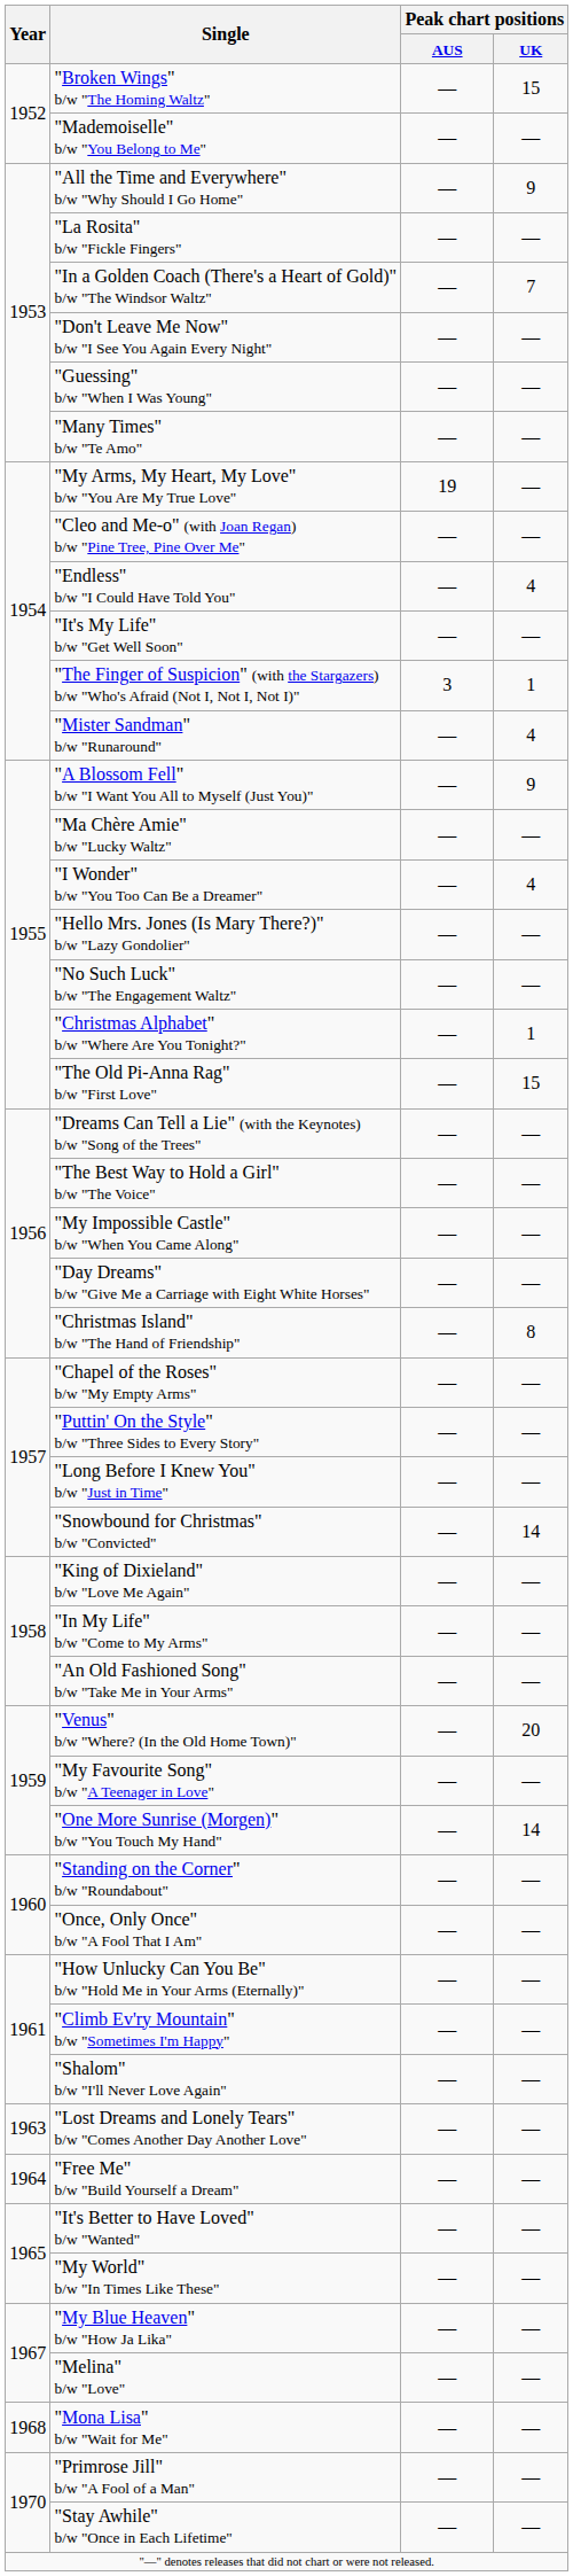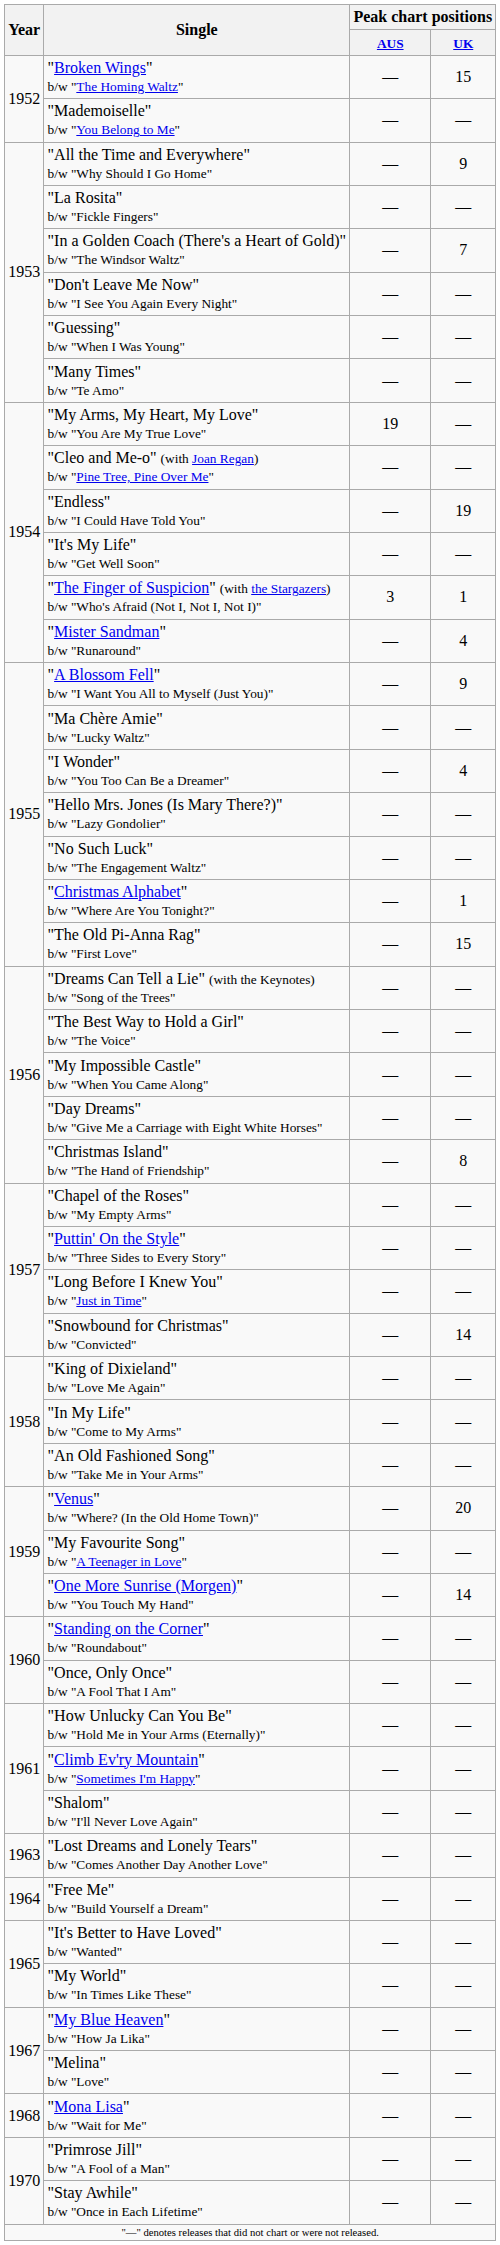 <table class="wikitable" style="text-align:center">
 <tr>
 <th rowspan="2">Year</th>
 <th rowspan="2">Single</th>
 <th colspan="2">Peak chart positions</th>
 </tr>
 <tr>
 <th><small><a href='#'>AUS</a></small></th>
 <th><small><a href='#'>UK</a></small></th>
 </tr>
 <tr>
 <td rowspan="2">1952</td>
 <td align="left">"<a href='#'>Broken Wings</a>"<br><small>b/w "<a href='#'>The Homing Waltz</a>"</small></td>
 <td>—</td>
 <td>15</td>
 </tr>
 <tr>
 <td align="left">"Mademoiselle"<br><small>b/w "<a href='#'>You Belong to Me</a>"</small></td>
 <td>—</td>
 <td>—</td>
 </tr>
 <tr>
 <td rowspan="6">1953</td>
 <td align="left">"All the Time and Everywhere"<br><small>b/w "Why Should I Go Home"</small></td>
 <td>—</td>
 <td>9</td>
 </tr>
 <tr>
 <td align="left">"La Rosita"<br><small>b/w "Fickle Fingers"</small></td>
 <td>—</td>
 <td>—</td>
 </tr>
 <tr>
 <td align="left">"In a Golden Coach (There's a Heart of Gold)"<br><small>b/w "The Windsor Waltz"</small></td>
 <td>—</td>
 <td>7</td>
 </tr>
 <tr>
 <td align="left">"Don't Leave Me Now"<br><small>b/w "I See You Again Every Night"</small></td>
 <td>—</td>
 <td>—</td>
 </tr>
 <tr>
 <td align="left">"Guessing"<br><small>b/w "When I Was Young"</small></td>
 <td>—</td>
 <td>—</td>
 </tr>
 <tr>
 <td align="left">"Many Times"<br><small>b/w "Te Amo"</small></td>
 <td>—</td>
 <td>—</td>
 </tr>
 <tr>
 <td rowspan="6">1954</td>
 <td align="left">"My Arms, My Heart, My Love"<br><small>b/w "You Are My True Love"</small></td>
 <td>19</td>
 <td>—</td>
 </tr>
 <tr>
 <td align="left">"Cleo and Me-o" <small>(with <a href='#'>Joan Regan</a>)</small><br><small>b/w "<a href='#'>Pine Tree, Pine Over Me</a>"</small></td>
 <td>—</td>
 <td>—</td>
 </tr>
 <tr>
 <td align="left">"Endless"<br><small>b/w "I Could Have Told You"</small></td>
 <td>—</td>
-<td>4</td>
+<td>19</td>
 </tr>
 <tr>
 <td align="left">"It's My Life"<br><small>b/w "Get Well Soon"</small></td>
 <td>—</td>
 <td>—</td>
 </tr>
 <tr>
 <td align="left">"<a href='#'>The Finger of Suspicion</a>" <small>(with <a href='#'>the Stargazers</a>)</small><br><small>b/w "Who's Afraid (Not I, Not I, Not I)"</small></td>
 <td>3</td>
 <td>1</td>
 </tr>
 <tr>
 <td align="left">"<a href='#'>Mister Sandman</a>"<br><small>b/w "Runaround"</small></td>
 <td>—</td>
 <td>4</td>
 </tr>
 <tr>
 <td rowspan="7">1955</td>
 <td align="left">"<a href='#'>A Blossom Fell</a>"<br><small>b/w "I Want You All to Myself (Just You)"</small></td>
 <td>—</td>
 <td>9</td>
 </tr>
 <tr>
 <td align="left">"Ma Chère Amie"<br><small>b/w "Lucky Waltz"</small></td>
 <td>—</td>
 <td>—</td>
 </tr>
 <tr>
 <td align="left">"I Wonder"<br><small>b/w "You Too Can Be a Dreamer"</small></td>
 <td>—</td>
 <td>4</td>
 </tr>
 <tr>
 <td align="left">"Hello Mrs. Jones (Is Mary There?)"<br><small>b/w "Lazy Gondolier"</small></td>
 <td>—</td>
 <td>—</td>
 </tr>
 <tr>
 <td align="left">"No Such Luck"<br><small>b/w "The Engagement Waltz"</small></td>
 <td>—</td>
 <td>—</td>
 </tr>
 <tr>
 <td align="left">"<a href='#'>Christmas Alphabet</a>"<br><small>b/w "Where Are You Tonight?"</small></td>
 <td>—</td>
 <td>1</td>
 </tr>
 <tr>
 <td align="left">"The Old Pi-Anna Rag"<br><small>b/w "First Love"</small></td>
 <td>—</td>
 <td>15</td>
 </tr>
 <tr>
 <td rowspan="5">1956</td>
 <td align="left">"Dreams Can Tell a Lie" <small>(with the Keynotes)</small><br><small>b/w "Song of the Trees"</small></td>
 <td>—</td>
 <td>—</td>
 </tr>
 <tr>
 <td align="left">"The Best Way to Hold a Girl"<br><small>b/w "The Voice"</small></td>
 <td>—</td>
 <td>—</td>
 </tr>
 <tr>
 <td align="left">"My Impossible Castle"<br><small>b/w "When You Came Along"</small></td>
 <td>—</td>
 <td>—</td>
 </tr>
 <tr>
 <td align="left">"Day Dreams"<br><small>b/w "Give Me a Carriage with Eight White Horses"</small></td>
 <td>—</td>
 <td>—</td>
 </tr>
 <tr>
 <td align="left">"Christmas Island"<br><small>b/w "The Hand of Friendship"</small></td>
 <td>—</td>
 <td>8</td>
 </tr>
 <tr>
 <td rowspan="4">1957</td>
 <td align="left">"Chapel of the Roses"<br><small>b/w "My Empty Arms"</small></td>
 <td>—</td>
 <td>—</td>
 </tr>
 <tr>
 <td align="left">"<a href='#'>Puttin' On the Style</a>"<br><small>b/w "Three Sides to Every Story"</small></td>
 <td>—</td>
 <td>—</td>
 </tr>
 <tr>
 <td align="left">"Long Before I Knew You"<br><small>b/w "<a href='#'>Just in Time</a>"</small></td>
 <td>—</td>
 <td>—</td>
 </tr>
 <tr>
 <td align="left">"Snowbound for Christmas"<br><small>b/w "Convicted"</small></td>
 <td>—</td>
 <td>14</td>
 </tr>
 <tr>
 <td rowspan="3">1958</td>
 <td align="left">"King of Dixieland"<br><small>b/w "Love Me Again"</small></td>
 <td>—</td>
 <td>—</td>
 </tr>
 <tr>
 <td align="left">"In My Life"<br><small>b/w "Come to My Arms"</small></td>
 <td>—</td>
 <td>—</td>
 </tr>
 <tr>
 <td align="left">"An Old Fashioned Song"<br><small>b/w "Take Me in Your Arms"</small></td>
 <td>—</td>
 <td>—</td>
 </tr>
 <tr>
 <td rowspan="3">1959</td>
 <td align="left">"<a href='#'>Venus</a>"<br><small>b/w "Where? (In the Old Home Town)"</small></td>
 <td>—</td>
 <td>20</td>
 </tr>
 <tr>
 <td align="left">"My Favourite Song"<br><small>b/w "<a href='#'>A Teenager in Love</a>"</small></td>
 <td>—</td>
 <td>—</td>
 </tr>
 <tr>
 <td align="left">"<a href='#'>One More Sunrise (Morgen)</a>"<br><small>b/w "You Touch My Hand"</small></td>
 <td>—</td>
 <td>14</td>
 </tr>
 <tr>
 <td rowspan="2">1960</td>
 <td align="left">"<a href='#'>Standing on the Corner</a>"<br><small>b/w "Roundabout"</small></td>
 <td>—</td>
 <td>—</td>
 </tr>
 <tr>
 <td align="left">"Once, Only Once"<br><small>b/w "A Fool That I Am"</small></td>
 <td>—</td>
 <td>—</td>
 </tr>
 <tr>
 <td rowspan="3">1961</td>
 <td align="left">"How Unlucky Can You Be"<br><small>b/w "Hold Me in Your Arms (Eternally)"</small></td>
 <td>—</td>
 <td>—</td>
 </tr>
 <tr>
 <td align="left">"<a href='#'>Climb Ev'ry Mountain</a>"<br><small>b/w "<a href='#'>Sometimes I'm Happy</a>"</small></td>
 <td>—</td>
 <td>—</td>
 </tr>
 <tr>
 <td align="left">"Shalom"<br><small>b/w "I'll Never Love Again"</small></td>
 <td>—</td>
 <td>—</td>
 </tr>
 <tr>
 <td>1963</td>
 <td align="left">"Lost Dreams and Lonely Tears"<br><small>b/w "Comes Another Day Another Love"</small></td>
 <td>—</td>
 <td>—</td>
 </tr>
 <tr>
 <td>1964</td>
 <td align="left">"Free Me"<br><small>b/w "Build Yourself a Dream"</small></td>
 <td>—</td>
 <td>—</td>
 </tr>
 <tr>
 <td rowspan="2">1965</td>
 <td align="left">"It's Better to Have Loved"<br><small>b/w "Wanted"</small></td>
 <td>—</td>
 <td>—</td>
 </tr>
 <tr>
 <td align="left">"My World"<br><small>b/w "In Times Like These"</small></td>
 <td>—</td>
 <td>—</td>
 </tr>
 <tr>
 <td rowspan="2">1967</td>
 <td align="left">"<a href='#'>My Blue Heaven</a>"<br><small>b/w "How Ja Lika"</small></td>
 <td>—</td>
 <td>—</td>
 </tr>
 <tr>
 <td align="left">"Melina"<br><small>b/w "Love"</small></td>
 <td>—</td>
 <td>—</td>
 </tr>
 <tr>
 <td>1968</td>
 <td align="left">"<a href='#'>Mona Lisa</a>"<br><small>b/w "Wait for Me"</small></td>
 <td>—</td>
 <td>—</td>
 </tr>
 <tr>
 <td rowspan="2">1970</td>
 <td align="left">"Primrose Jill"<br><small>b/w "A Fool of a Man"</small></td>
 <td>—</td>
 <td>—</td>
 </tr>
 <tr>
 <td align="left">"Stay Awhile"<br><small>b/w "Once in Each Lifetime"</small></td>
 <td>—</td>
 <td>—</td>
 </tr>
 <tr>
 <td colspan="4" style="font-size:8pt">"—" denotes releases that did not chart or were not released.</td>
 </tr>
 </table>
